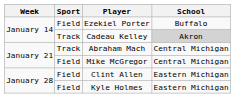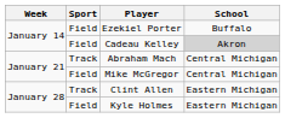 <table class="wikitable" style="text-align:center;">
 <tr>
 <th>Week</th>
 <th>Sport</th>
 <th>Player</th>
 <th>School</th>
 </tr>
 <tr>
 <td rowspan=2>January 14</td>
 <td>Field</td>
 <td>Ezekiel Porter</td>
 <td>Buffalo</td>
 </tr>
 <tr>
-<td>Track</td>
+<td>Field</td>
 <td>Cadeau Kelley</td>
 <td style="background: lightgrey;">Akron</td>
 </tr>
 <tr>
 <td rowspan=2>January 21</td>
 <td>Track</td>
 <td>Abraham Mach</td>
 <td>Central Michigan</td>
 </tr>
 <tr>
 <td>Field</td>
 <td>Mike McGregor</td>
 <td>Central Michigan</td>
 </tr>
 <tr>
 <td rowspan=2>January 28</td>
-<td>Field</td>
+<td>Track</td>
 <td>Clint Allen</td>
 <td>Eastern Michigan</td>
 </tr>
 <tr>
 <td>Field</td>
 <td>Kyle Holmes</td>
 <td>Eastern Michigan</td>
 </tr>
 </table>
